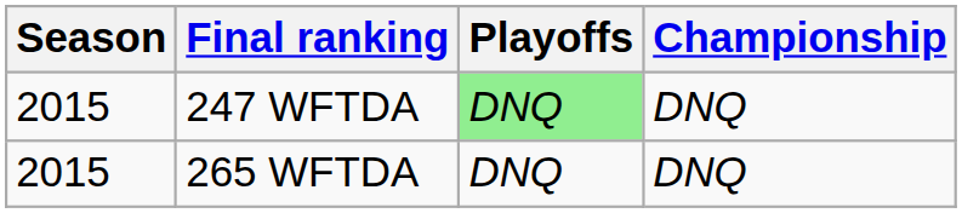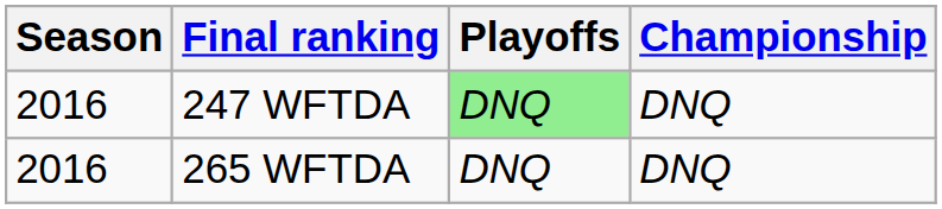 <table class="wikitable sortable">
 <tr>
 <th>Season</th>
 <th><a href='#'>Final ranking</a></th>
 <th>Playoffs</th>
 <th><a href='#'>Championship</a></th>
 </tr>
 <tr>
-<td>2015</td>
+<td>2016</td>
 <td>247 WFTDA</td>
 <td style="background: lightgreen;"><em>DNQ</em></td>
 <td><em>DNQ</em></td>
 </tr>
 <tr>
-<td>2015</td>
+<td>2016</td>
 <td>265 WFTDA</td>
 <td><em>DNQ</em></td>
 <td><em>DNQ</em></td>
 </tr>
 </table>
